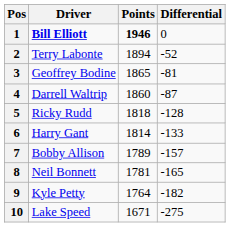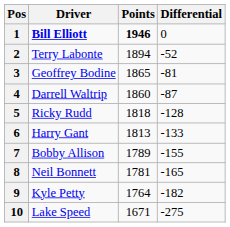 <table class="wikitable">
 <tr>
 <th>Pos</th>
 <th>Driver</th>
 <th>Points</th>
 <th>Differential</th>
 </tr>
 <tr>
 <th>1</th>
 <td><strong><a href='#'>Bill Elliott</a></strong></td>
 <td style="text-align:center;"><strong>1946</strong></td>
 <td>0</td>
 </tr>
 <tr>
 <th>2</th>
 <td><a href='#'>Terry Labonte</a></td>
 <td style="text-align:center;">1894</td>
 <td>-52</td>
 </tr>
 <tr>
 <th>3</th>
 <td><a href='#'>Geoffrey Bodine</a></td>
 <td style="text-align:center;">1865</td>
 <td>-81</td>
 </tr>
 <tr>
 <th>4</th>
 <td><a href='#'>Darrell Waltrip</a></td>
 <td style="text-align:center;">1860</td>
 <td>-87</td>
 </tr>
 <tr>
 <th>5</th>
 <td><a href='#'>Ricky Rudd</a></td>
 <td style="text-align:center;">1818</td>
 <td>-128</td>
 </tr>
 <tr>
 <th>6</th>
 <td><a href='#'>Harry Gant</a></td>
-<td style="text-align:center;">1814</td>
+<td style="text-align:center;">1813</td>
 <td>-133</td>
 </tr>
 <tr>
 <th>7</th>
 <td><a href='#'>Bobby Allison</a></td>
 <td style="text-align:center;">1789</td>
-<td>-157</td>
+<td>-155</td>
 </tr>
 <tr>
 <th>8</th>
 <td><a href='#'>Neil Bonnett</a></td>
 <td style="text-align:center;">1781</td>
 <td>-165</td>
 </tr>
 <tr>
 <th>9</th>
 <td><a href='#'>Kyle Petty</a></td>
 <td style="text-align:center;">1764</td>
 <td>-182</td>
 </tr>
 <tr>
 <th>10</th>
 <td><a href='#'>Lake Speed</a></td>
 <td style="text-align:center;">1671</td>
 <td>-275</td>
 </tr>
 </table>
